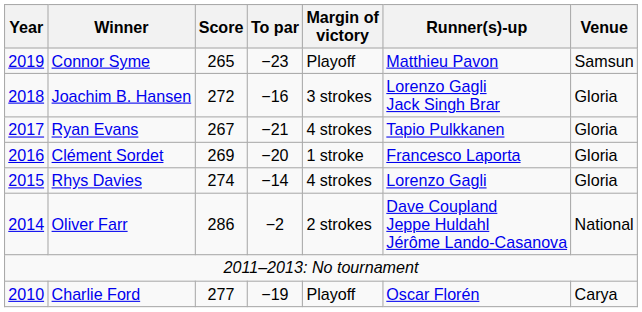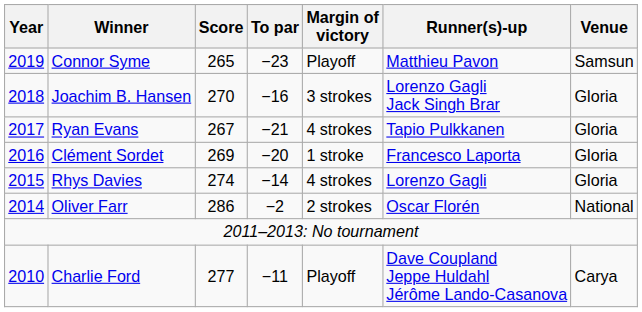 <table class=wikitable style="font-size:95%">
 <tr>
 <th>Year</th>
 <th>Winner</th>
 <th>Score</th>
 <th>To par</th>
 <th>Margin of<br>victory</th>
 <th>Runner(s)-up</th>
 <th>Venue</th>
 </tr>
 <tr>
 <td><a href='#'>2019</a></td>
 <td> <a href='#'>Connor Syme</a></td>
 <td align=center>265</td>
 <td align=center>−23</td>
 <td>Playoff</td>
 <td> <a href='#'>Matthieu Pavon</a></td>
 <td>Samsun</td>
 </tr>
 <tr>
 <td><a href='#'>2018</a></td>
 <td> <a href='#'>Joachim B. Hansen</a></td>
-<td align=center>272</td>
+<td align=center>270</td>
 <td align=center>−16</td>
 <td>3 strokes</td>
 <td> <a href='#'>Lorenzo Gagli</a><br> <a href='#'>Jack Singh Brar</a></td>
 <td>Gloria</td>
 </tr>
 <tr>
 <td><a href='#'>2017</a></td>
 <td> <a href='#'>Ryan Evans</a></td>
 <td align=center>267</td>
 <td align=center>−21</td>
 <td>4 strokes</td>
 <td> <a href='#'>Tapio Pulkkanen</a></td>
 <td>Gloria</td>
 </tr>
 <tr>
 <td><a href='#'>2016</a></td>
 <td> <a href='#'>Clément Sordet</a></td>
 <td align=center>269</td>
 <td align=center>−20</td>
 <td>1 stroke</td>
 <td> <a href='#'>Francesco Laporta</a></td>
 <td>Gloria</td>
 </tr>
 <tr>
 <td><a href='#'>2015</a></td>
 <td> <a href='#'>Rhys Davies</a></td>
 <td align=center>274</td>
 <td align=center>−14</td>
 <td>4 strokes</td>
 <td> <a href='#'>Lorenzo Gagli</a></td>
 <td>Gloria</td>
 </tr>
 <tr>
 <td><a href='#'>2014</a></td>
 <td> <a href='#'>Oliver Farr</a></td>
 <td align=center>286</td>
 <td align=center>−2</td>
 <td>2 strokes</td>
-<td> <a href='#'>Dave Coupland</a><br> <a href='#'>Jeppe Huldahl</a><br> <a href='#'>Jérôme Lando-Casanova</a></td>
+<td> <a href='#'>Oscar Florén</a></td>
 <td>National</td>
 </tr>
 <tr>
 <td align=center colspan=8><em>2011–2013: No tournament</em></td>
 </tr>
 <tr>
 <td><a href='#'>2010</a></td>
 <td> <a href='#'>Charlie Ford</a></td>
 <td align=center>277</td>
-<td align=center>−19</td>
+<td align=center>−11</td>
 <td>Playoff</td>
-<td> <a href='#'>Oscar Florén</a></td>
+<td> <a href='#'>Dave Coupland</a><br> <a href='#'>Jeppe Huldahl</a><br> <a href='#'>Jérôme Lando-Casanova</a></td>
 <td>Carya</td>
 </tr>
 </table>
